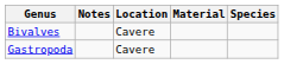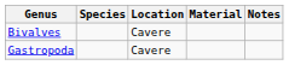 <table class="wikitable">
 <tr>
 <th>Genus</th>
-<th>Notes</th>
+<th>Species</th>
 <th>Location</th>
 <th>Material</th>
-<th>Species</th>
+<th>Notes</th>
 </tr>
 <tr>
 <td><a href='#'>Bivalves</a></td>
 <td></td>
 <td>Cavere</td>
 <td></td>
 <td></td>
 </tr>
 <tr>
 <td><a href='#'>Gastropoda</a></td>
 <td></td>
 <td>Cavere</td>
 <td></td>
 <td></td>
 </tr>
 </table>
